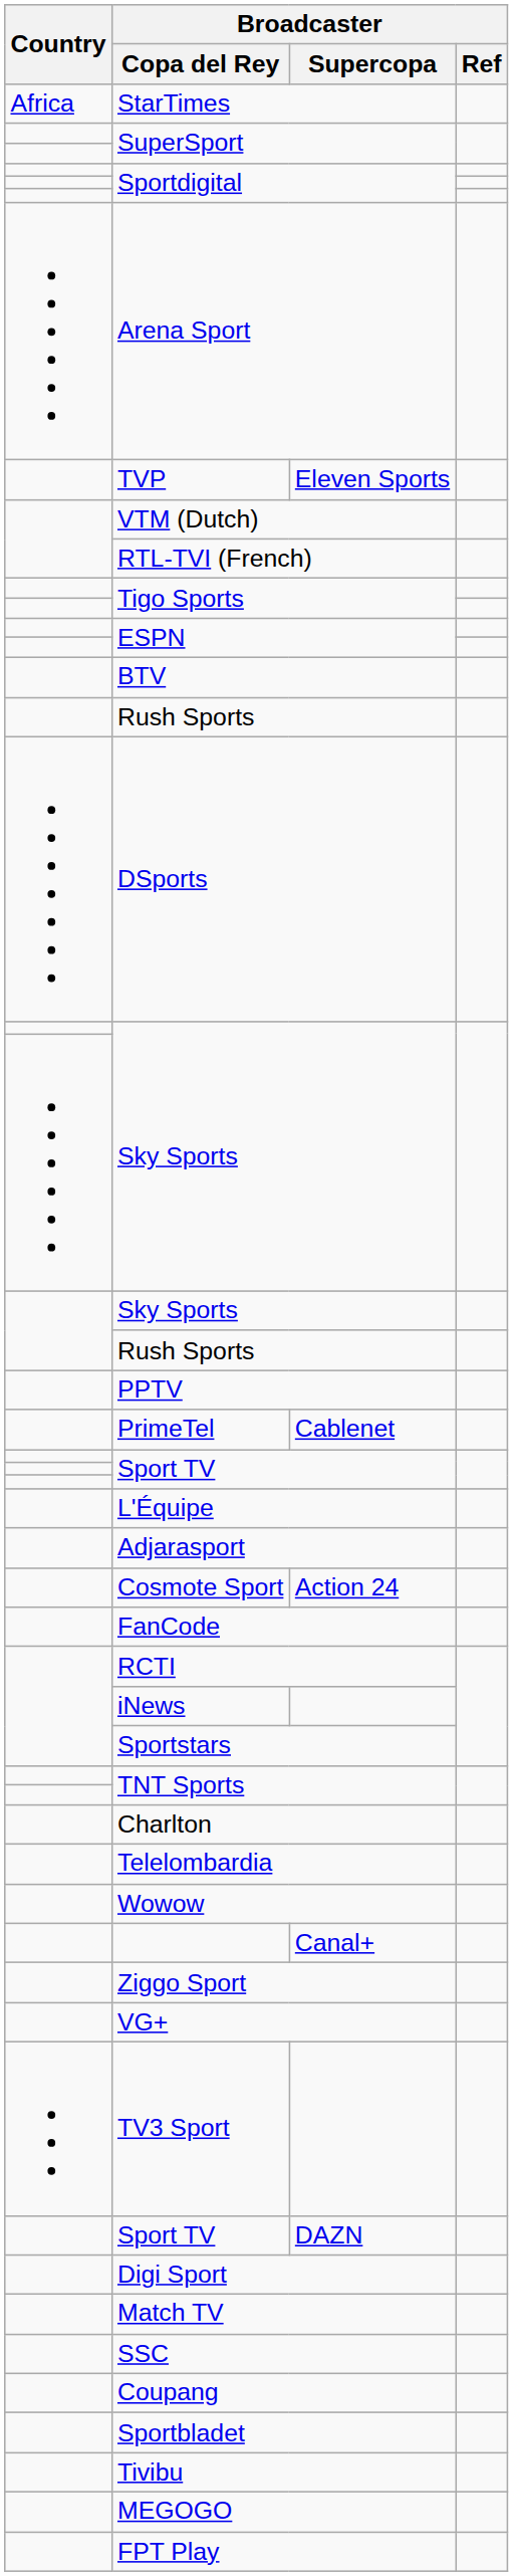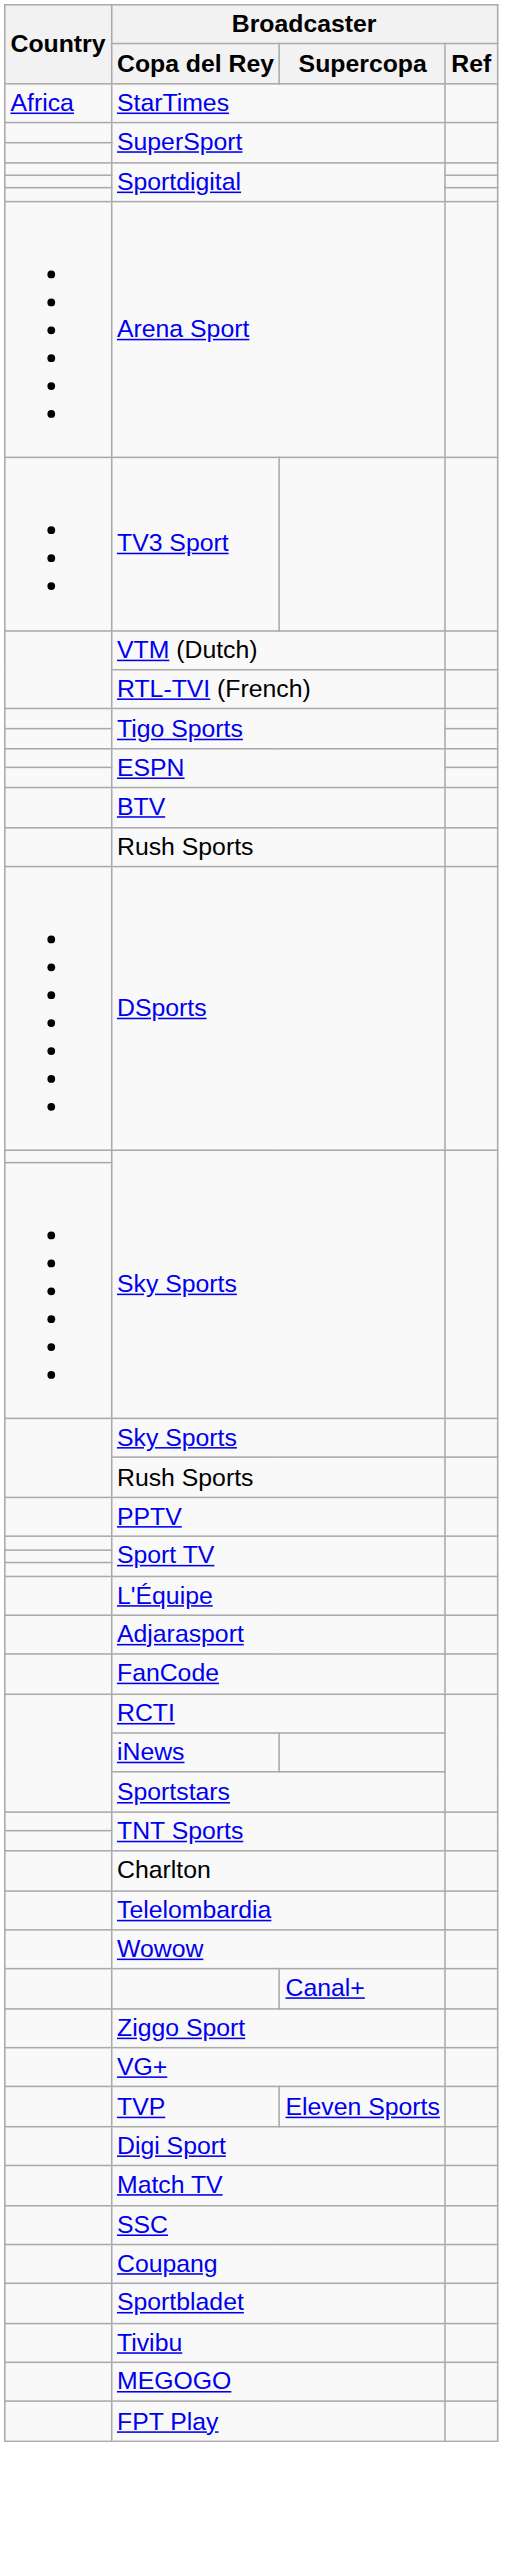 <table class="wikitable">
 <tr>
 <th rowspan="2">Country</th>
 <th colspan="3">Broadcaster</th>
 </tr>
 <tr>
 <th>Copa del Rey</th>
 <th>Supercopa</th>
 <th>Ref</th>
 </tr>
 <tr>
 <td><a href='#'>Africa</a></td>
 <td colspan="2"><a href='#'>StarTimes</a></td>
 <td></td>
 </tr>
 <tr>
 <td></td>
 <td colspan="2" rowspan="2"><a href='#'>SuperSport</a></td>
 <td rowspan="2"></td>
 </tr>
 <tr>
 <td></td>
 </tr>
 <tr>
 <td></td>
 <td colspan="2" rowspan="3"><a href='#'>Sportdigital</a></td>
 <td></td>
 </tr>
 <tr>
 <td></td>
 <td></td>
 </tr>
 <tr>
 <td></td>
 <td></td>
 </tr>
 <tr>
 <td><br><ul><li></li><li></li><li></li><li></li><li></li><li></li></ul></td>
 <td colspan="2"><a href='#'>Arena Sport</a></td>
 <td></td>
 </tr>
 <tr>
+<td><br><ul><li></li><li></li><li></li></ul></td>
+<td><a href='#'>TV3 Sport</a></td>
 <td></td>
-<td><a href='#'>TVP</a></td>
-<td><a href='#'>Eleven Sports</a></td>
 <td></td>
 </tr>
 <tr>
 <td rowspan="2"></td>
 <td colspan="2"><a href='#'>VTM</a> (Dutch)</td>
 <td></td>
 </tr>
 <tr>
 <td colspan="2"><a href='#'>RTL-TVI</a> (French)</td>
 <td></td>
 </tr>
 <tr>
 <td></td>
 <td colspan="2" rowspan="2"><a href='#'>Tigo Sports</a></td>
 <td></td>
 </tr>
 <tr>
 <td></td>
 <td></td>
 </tr>
 <tr>
 <td></td>
 <td colspan="2" rowspan="2"><a href='#'>ESPN</a></td>
 <td></td>
 </tr>
 <tr>
 <td></td>
 <td></td>
 </tr>
 <tr>
 <td></td>
 <td colspan="2"><a href='#'>BTV</a></td>
 <td></td>
 </tr>
 <tr>
 <td></td>
 <td colspan="2">Rush Sports</td>
 <td></td>
 </tr>
 <tr>
 <td><br><ul><li></li><li></li><li></li><li></li><li></li><li></li><li></li></ul></td>
 <td colspan="2"><a href='#'>DSports</a></td>
 <td></td>
 </tr>
 <tr>
 <td></td>
 <td colspan="2" rowspan="2"><a href='#'>Sky Sports</a></td>
 <td rowspan="2"></td>
 </tr>
 <tr>
 <td><br><ul><li></li><li></li><li></li><li></li><li></li><li></li></ul></td>
 </tr>
 <tr>
 <td rowspan="2"></td>
 <td colspan="2"><a href='#'>Sky Sports</a></td>
 <td></td>
 </tr>
 <tr>
 <td colspan="2">Rush Sports</td>
 <td></td>
 </tr>
 <tr>
 <td></td>
 <td colspan="2"><a href='#'>PPTV</a></td>
 <td></td>
 </tr>
 <tr>
 <td></td>
-<td><a href='#'>PrimeTel</a></td>
-<td><a href='#'>Cablenet</a></td>
-<td></td>
-</tr>
-<tr>
-<td></td>
 <td colspan="2" rowspan="3"><a href='#'>Sport TV</a></td>
 <td rowspan="3"></td>
 </tr>
 <tr>
 <td></td>
 </tr>
 <tr>
 <td></td>
 </tr>
 <tr>
 <td></td>
 <td colspan="2"><a href='#'>L'Équipe</a></td>
 <td></td>
 </tr>
 <tr>
 <td></td>
 <td colspan="2"><a href='#'>Adjarasport</a></td>
-<td></td>
-</tr>
-<tr>
-<td></td>
-<td><a href='#'>Cosmote Sport</a></td>
-<td><a href='#'>Action 24</a></td>
 <td></td>
 </tr>
 <tr>
 <td></td>
 <td colspan="2"><a href='#'>FanCode</a></td>
 <td></td>
 </tr>
 <tr>
 <td rowspan="3"></td>
 <td colspan="2"><a href='#'>RCTI</a></td>
 <td rowspan="3"></td>
 </tr>
 <tr>
 <td><a href='#'>iNews</a></td>
 <td></td>
 </tr>
 <tr>
 <td colspan="2"><a href='#'>Sportstars</a></td>
 </tr>
 <tr>
 <td></td>
 <td colspan="2" rowspan="2"><a href='#'>TNT Sports</a></td>
 <td rowspan="2"></td>
 </tr>
 <tr>
 <td></td>
 </tr>
 <tr>
 <td></td>
 <td colspan="2">Charlton</td>
 <td></td>
 </tr>
 <tr>
 <td></td>
 <td colspan="2"><a href='#'>Telelombardia</a></td>
 <td></td>
 </tr>
 <tr>
 <td></td>
 <td colspan="2"><a href='#'>Wowow</a></td>
 <td></td>
 </tr>
 <tr>
 <td></td>
 <td></td>
 <td><a href='#'>Canal+</a></td>
 <td></td>
 </tr>
 <tr>
 <td></td>
 <td colspan="2"><a href='#'>Ziggo Sport</a></td>
 <td></td>
 </tr>
 <tr>
 <td></td>
 <td colspan="2"><a href='#'>VG+</a></td>
 <td></td>
 </tr>
 <tr>
-<td><br><ul><li></li><li></li><li></li></ul></td>
-<td><a href='#'>TV3 Sport</a></td>
 <td></td>
-<td></td>
-</tr>
-<tr>
-<td></td>
-<td><a href='#'>Sport TV</a></td>
-<td><a href='#'>DAZN</a></td>
+<td><a href='#'>TVP</a></td>
+<td><a href='#'>Eleven Sports</a></td>
 <td></td>
 </tr>
 <tr>
 <td></td>
 <td colspan="2"><a href='#'>Digi Sport</a></td>
 <td></td>
 </tr>
 <tr>
 <td></td>
 <td colspan="2"><a href='#'>Match TV</a></td>
 <td></td>
 </tr>
 <tr>
 <td></td>
 <td colspan="2"><a href='#'>SSC</a></td>
 <td></td>
 </tr>
 <tr>
 <td></td>
 <td colspan="2"><a href='#'>Coupang</a></td>
 <td></td>
 </tr>
 <tr>
 <td></td>
 <td colspan="2"><a href='#'>Sportbladet</a></td>
 <td></td>
 </tr>
 <tr>
 <td></td>
 <td colspan="2"><a href='#'>Tivibu</a></td>
 <td></td>
 </tr>
 <tr>
 <td></td>
 <td colspan="2"><a href='#'>MEGOGO</a></td>
 <td></td>
 </tr>
 <tr>
 <td></td>
 <td colspan="2"><a href='#'>FPT Play</a></td>
 <td></td>
 </tr>
 </table>
